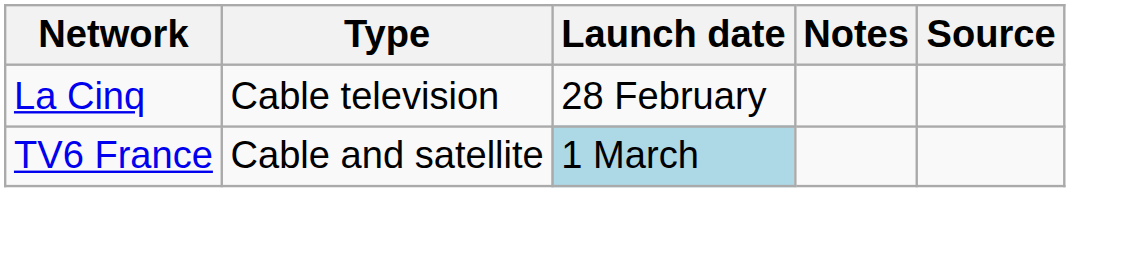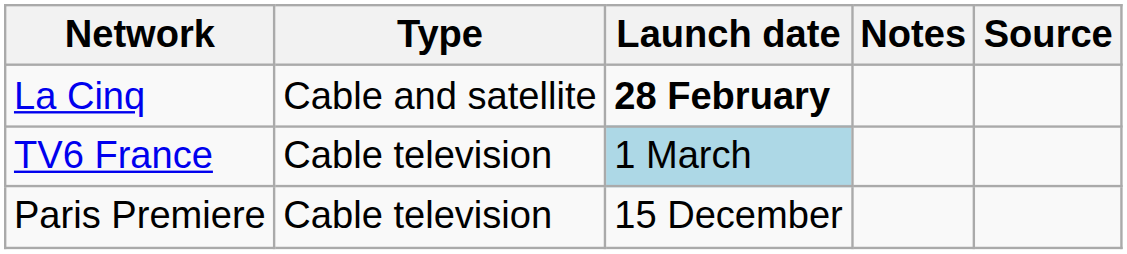 <table class="wikitable sortable">
 <tr>
 <th>Network</th>
 <th>Type</th>
 <th>Launch date</th>
 <th>Notes</th>
 <th>Source</th>
 </tr>
 <tr>
 <td><a href='#'>La Cinq</a></td>
-<td>Cable television</td>
-<td>28 February</td>
+<td>Cable and satellite</td>
+<td><strong>28 February</strong></td>
 <td></td>
 <td></td>
 </tr>
 <tr>
 <td><a href='#'>TV6 France</a></td>
-<td>Cable and satellite</td>
+<td>Cable television</td>
 <td style="background: lightblue;">1 March</td>
 <td></td>
 <td></td>
 </tr>
+<tr>
+<td>Paris Premiere</td>
+<td>Cable television</td>
+<td>15 December</td>
+<td></td>
+<td></td>
+</tr>
 </table>
